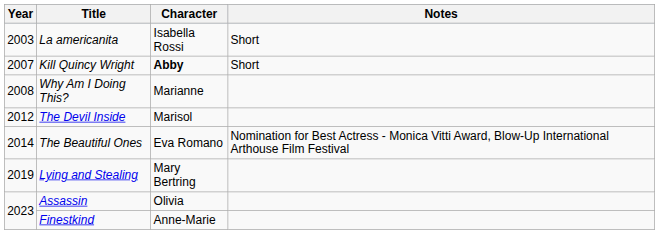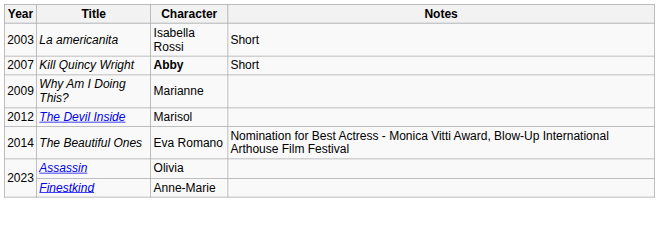 <table border="1" class="wikitable">
 <tr style="background:#B0C4DE;">
 <th>Year</th>
 <th>Title</th>
 <th>Character</th>
 <th>Notes</th>
 </tr>
 <tr>
 <td>2003</td>
 <td><em>La americanita</em></td>
 <td>Isabella Rossi</td>
 <td>Short</td>
 </tr>
 <tr>
 <td>2007</td>
 <td><em>Kill Quincy Wright</em></td>
 <td><strong>Abby</strong></td>
 <td>Short</td>
 </tr>
 <tr>
-<td>2008</td>
+<td>2009</td>
 <td><em>Why Am I Doing This?</em></td>
 <td>Marianne</td>
 <td></td>
 </tr>
 <tr>
 <td>2012</td>
 <td><em><a href='#'>The Devil Inside</a></em></td>
 <td>Marisol</td>
 <td></td>
 </tr>
 <tr>
 <td>2014</td>
 <td><em>The Beautiful Ones</em></td>
 <td>Eva Romano</td>
 <td>Nomination for Best Actress - Monica Vitti Award, Blow-Up International Arthouse Film Festival</td>
 </tr>
 <tr>
-<td>2019</td>
-<td><em><a href='#'>Lying and Stealing</a></em></td>
-<td>Mary Bertring</td>
-<td></td>
-</tr>
-<tr>
 <td rowspan="2">2023</td>
 <td><em><a href='#'>Assassin</a></em></td>
 <td>Olivia</td>
 <td></td>
 </tr>
 <tr>
 <td><em><a href='#'>Finestkind</a></em></td>
 <td>Anne-Marie</td>
 <td></td>
 </tr>
 </table>
